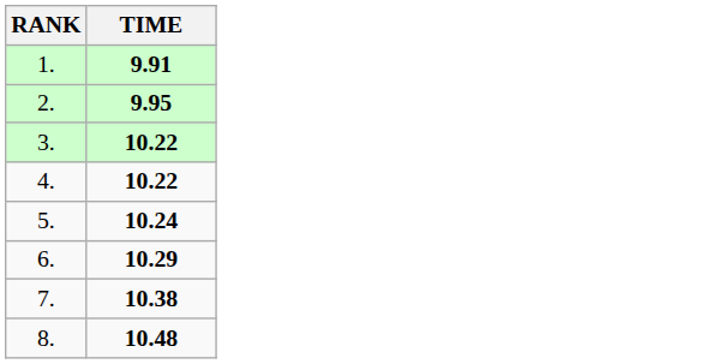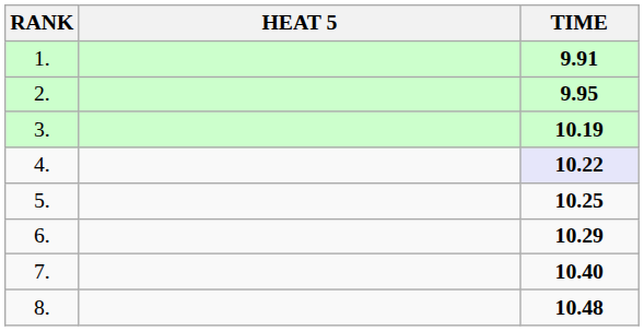 <table class="wikitable" style="border-collapse: collapse; font-size: 90%;">
 <tr>
 <th>RANK</th>
+<th style="width: 20em">HEAT 5</th>
 <th style="width: 5em">TIME</th>
 </tr>
 <tr style="background:#ccffcc;">
 <td align="center">1.</td>
+<td></td>
 <td align="center"><strong>9.91</strong></td>
 </tr>
 <tr style="background:#ccffcc;">
 <td align="center">2.</td>
+<td></td>
 <td align="center"><strong>9.95</strong></td>
 </tr>
 <tr style="background:#ccffcc;">
 <td align="center">3.</td>
-<td align="center"><strong>10.22</strong></td>
+<td></td>
+<td align="center"><strong>10.19</strong></td>
 </tr>
 <tr>
 <td align="center">4.</td>
-<td align="center"><strong>10.22</strong></td>
+<td></td>
+<td align="center" style="background: lavender;"><strong>10.22</strong></td>
 </tr>
 <tr>
 <td align="center">5.</td>
-<td align="center"><strong>10.24</strong></td>
+<td></td>
+<td align="center"><strong>10.25</strong></td>
 </tr>
 <tr>
 <td align="center">6.</td>
+<td></td>
 <td align="center"><strong>10.29</strong></td>
 </tr>
 <tr>
 <td align="center">7.</td>
-<td align="center"><strong>10.38</strong></td>
+<td></td>
+<td align="center"><strong>10.40</strong></td>
 </tr>
 <tr>
 <td align="center">8.</td>
+<td></td>
 <td align="center"><strong>10.48</strong></td>
 </tr>
 </table>
